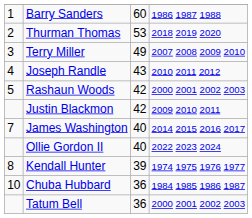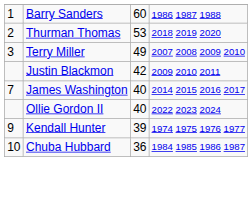 <table class="wikitable">
 <tr>
 </tr>
 <tr>
 <td>1</td>
 <td><a href='#'>Barry Sanders</a></td>
 <td><abbr>60</abbr></td>
 <td style="font-size:80%;"><a href='#'>1986</a> <a href='#'>1987</a> <a href='#'>1988</a></td>
 </tr>
 <tr>
 <td>2</td>
 <td><a href='#'>Thurman Thomas</a></td>
 <td><abbr>53</abbr></td>
 <td style="font-size:80%;"><a href='#'>2018</a> <a href='#'>2019</a> <a href='#'>2020</a></td>
 </tr>
 <tr>
 <td>3</td>
 <td><a href='#'>Terry Miller</a></td>
 <td><abbr>49</abbr></td>
 <td style="font-size:80%;"><a href='#'>2007</a> <a href='#'>2008</a> <a href='#'>2009</a> <a href='#'>2010</a></td>
 </tr>
 <tr>
-<td>4</td>
-<td><a href='#'>Joseph Randle</a></td>
-<td><abbr>43</abbr></td>
-<td style="font-size:80%;"><a href='#'>2010</a> <a href='#'>2011</a> <a href='#'>2012</a></td>
-</tr>
-<tr>
-<td>5</td>
-<td><a href='#'>Rashaun Woods</a></td>
-<td><abbr>42</abbr></td>
-<td style="font-size:80%;"><a href='#'>2000</a> <a href='#'>2001</a> <a href='#'>2002</a> <a href='#'>2003</a></td>
-</tr>
-<tr>
 <td></td>
 <td><a href='#'>Justin Blackmon</a></td>
 <td><abbr>42</abbr></td>
 <td style="font-size:80%;"><a href='#'>2009</a> <a href='#'>2010</a> <a href='#'>2011</a></td>
 </tr>
 <tr>
 <td>7</td>
 <td><a href='#'>James Washington</a></td>
 <td><abbr>40</abbr></td>
 <td style="font-size:80%;"><a href='#'>2014</a> <a href='#'>2015</a> <a href='#'>2016</a> <a href='#'>2017</a></td>
 </tr>
 <tr>
 <td></td>
 <td><a href='#'>Ollie Gordon II</a></td>
 <td><abbr>40</abbr></td>
 <td style="font-size:80%;"><a href='#'>2022</a> <a href='#'>2023</a> <a href='#'>2024</a></td>
 </tr>
 <tr>
-<td>8</td>
+<td>9</td>
 <td><a href='#'>Kendall Hunter</a></td>
 <td><abbr>39</abbr></td>
 <td style="font-size:80%;"><a href='#'>1974</a> <a href='#'>1975</a> <a href='#'>1976</a> <a href='#'>1977</a></td>
 </tr>
 <tr>
 <td>10</td>
 <td><a href='#'>Chuba Hubbard</a></td>
 <td><abbr>36</abbr></td>
 <td style="font-size:80%;"><a href='#'>1984</a> <a href='#'>1985</a> <a href='#'>1986</a> <a href='#'>1987</a></td>
 </tr>
-<tr>
-<td></td>
-<td><a href='#'>Tatum Bell</a></td>
-<td><abbr>36</abbr></td>
-<td style="font-size:80%;"><a href='#'>2000</a> <a href='#'>2001</a> <a href='#'>2002</a> <a href='#'>2003</a></td>
-</tr>
 </table>
